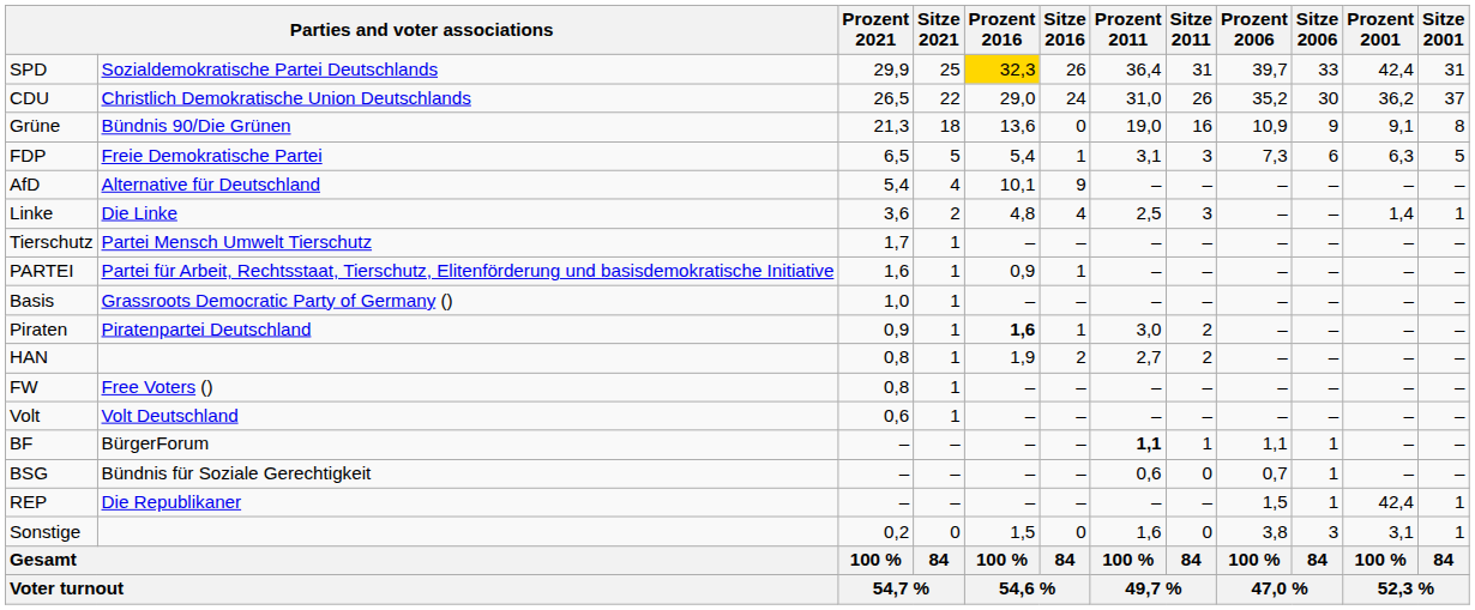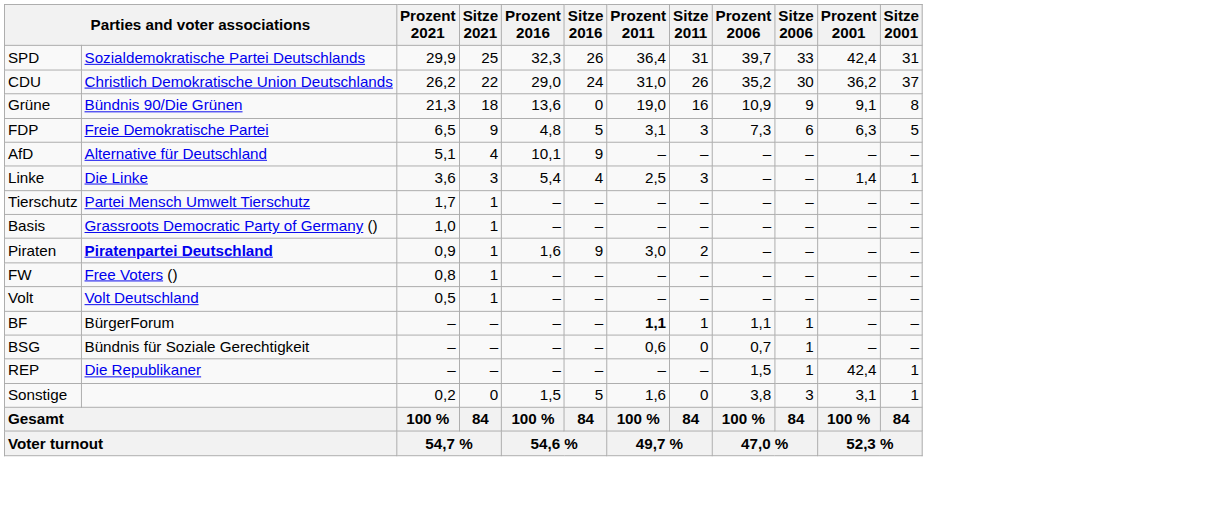 <table class="wikitable">
 <tr>
 <th colspan="2">Parties and voter associations</th>
 <th>Prozent<br>2021</th>
 <th>Sitze<br>2021</th>
 <th>Prozent<br>2016</th>
 <th>Sitze<br>2016</th>
 <th>Prozent<br>2011</th>
 <th>Sitze<br>2011</th>
 <th>Prozent<br>2006</th>
 <th>Sitze<br>2006</th>
 <th>Prozent<br>2001</th>
 <th>Sitze<br>2001</th>
 </tr>
 <tr>
 <td>SPD</td>
 <td><a href='#'>Sozialdemokratische Partei Deutschlands</a></td>
 <td align="right">29,9</td>
 <td align="right">25</td>
-<td align="right" style="background: gold;">32,3</td>
+<td align="right">32,3</td>
 <td align="right">26</td>
 <td align="right">36,4</td>
 <td align="right">31</td>
 <td align="right">39,7</td>
 <td align="right">33</td>
 <td align="right">42,4</td>
 <td align="right">31</td>
 </tr>
 <tr>
 <td>CDU</td>
 <td><a href='#'>Christlich Demokratische Union Deutschlands</a></td>
-<td align="right">26,5</td>
+<td align="right">26,2</td>
 <td align="right">22</td>
 <td align="right">29,0</td>
 <td align="right">24</td>
 <td align="right">31,0</td>
 <td align="right">26</td>
 <td align="right">35,2</td>
 <td align="right">30</td>
 <td align="right">36,2</td>
 <td align="right">37</td>
 </tr>
 <tr>
 <td>Grüne</td>
 <td><a href='#'>Bündnis 90/Die Grünen</a></td>
 <td align="right">21,3</td>
 <td align="right">18</td>
 <td align="right">13,6</td>
 <td align="right">0</td>
 <td align="right">19,0</td>
 <td align="right">16</td>
 <td align="right">10,9</td>
 <td align="right">9</td>
 <td align="right">9,1</td>
 <td align="right">8</td>
 </tr>
 <tr>
 <td>FDP</td>
 <td><a href='#'>Freie Demokratische Partei</a></td>
 <td align="right">6,5</td>
+<td align="right">9</td>
+<td align="right">4,8</td>
 <td align="right">5</td>
-<td align="right">5,4</td>
-<td align="right">1</td>
 <td align="right">3,1</td>
 <td align="right">3</td>
 <td align="right">7,3</td>
 <td align="right">6</td>
 <td align="right">6,3</td>
 <td align="right">5</td>
 </tr>
 <tr>
 <td>AfD</td>
 <td><a href='#'>Alternative für Deutschland</a></td>
-<td align="right">5,4</td>
+<td align="right">5,1</td>
 <td align="right">4</td>
 <td align="right">10,1</td>
 <td align="right">9</td>
 <td align="right">–</td>
 <td align="right">–</td>
 <td align="right">–</td>
 <td align="right">–</td>
 <td align="right">–</td>
 <td align="right">–</td>
 </tr>
 <tr>
 <td>Linke</td>
 <td><a href='#'>Die Linke</a></td>
 <td align="right">3,6</td>
-<td align="right">2</td>
-<td align="right">4,8</td>
+<td align="right">3</td>
+<td align="right">5,4</td>
 <td align="right">4</td>
 <td align="right">2,5</td>
 <td align="right">3</td>
 <td align="right">–</td>
 <td align="right">–</td>
 <td align="right">1,4</td>
 <td align="right">1</td>
 </tr>
 <tr>
 <td>Tierschutz</td>
 <td><a href='#'>Partei Mensch Umwelt Tierschutz</a></td>
 <td align="right">1,7</td>
 <td align="right">1</td>
 <td align="right">–</td>
 <td align="right">–</td>
 <td align="right">–</td>
 <td align="right">–</td>
 <td align="right">–</td>
 <td align="right">–</td>
 <td align="right">–</td>
 <td align="right">–</td>
 </tr>
 <tr>
-<td>PARTEI</td>
-<td><a href='#'>Partei für Arbeit, Rechtsstaat, Tierschutz, Elitenförderung und basisdemokratische Initiative</a></td>
-<td align="right">1,6</td>
-<td align="right">1</td>
-<td align="right">0,9</td>
-<td align="right">1</td>
-<td align="right">–</td>
-<td align="right">–</td>
-<td align="right">–</td>
-<td align="right">–</td>
-<td align="right">–</td>
-<td align="right">–</td>
-</tr>
-<tr>
 <td>Basis</td>
 <td><a href='#'>Grassroots Democratic Party of Germany</a> ()</td>
 <td align="right">1,0</td>
 <td align="right">1</td>
 <td align="right">–</td>
 <td align="right">–</td>
 <td align="right">–</td>
 <td align="right">–</td>
 <td align="right">–</td>
 <td align="right">–</td>
 <td align="right">–</td>
 <td align="right">–</td>
 </tr>
 <tr>
 <td>Piraten</td>
-<td><a href='#'>Piratenpartei Deutschland</a></td>
+<td><strong><a href='#'>Piratenpartei Deutschland</a></strong></td>
 <td align="right">0,9</td>
 <td align="right">1</td>
-<td align="right"><strong>1,6</strong></td>
-<td align="right">1</td>
+<td align="right">1,6</td>
+<td align="right">9</td>
 <td align="right">3,0</td>
-<td align="right">2</td>
-<td align="right">–</td>
-<td align="right">–</td>
-<td align="right">–</td>
-<td align="right">–</td>
-</tr>
-<tr>
-<td>HAN</td>
-<td></td>
-<td align="right">0,8</td>
-<td align="right">1</td>
-<td align="right">1,9</td>
-<td align="right">2</td>
-<td align="right">2,7</td>
 <td align="right">2</td>
 <td align="right">–</td>
 <td align="right">–</td>
 <td align="right">–</td>
 <td align="right">–</td>
 </tr>
 <tr>
 <td>FW</td>
 <td><a href='#'>Free Voters</a> ()</td>
 <td align="right">0,8</td>
 <td align="right">1</td>
 <td align="right">–</td>
 <td align="right">–</td>
 <td align="right">–</td>
 <td align="right">–</td>
 <td align="right">–</td>
 <td align="right">–</td>
 <td align="right">–</td>
 <td align="right">–</td>
 </tr>
 <tr>
 <td>Volt</td>
 <td><a href='#'>Volt Deutschland</a></td>
-<td align="right">0,6</td>
+<td align="right">0,5</td>
 <td align="right">1</td>
 <td align="right">–</td>
 <td align="right">–</td>
 <td align="right">–</td>
 <td align="right">–</td>
 <td align="right">–</td>
 <td align="right">–</td>
 <td align="right">–</td>
 <td align="right">–</td>
 </tr>
 <tr>
 <td>BF</td>
 <td>BürgerForum</td>
 <td align="right">–</td>
 <td align="right">–</td>
 <td align="right">–</td>
 <td align="right">–</td>
 <td align="right"><strong>1,1</strong></td>
 <td align="right">1</td>
 <td align="right">1,1</td>
 <td align="right">1</td>
 <td align="right">–</td>
 <td align="right">–</td>
 </tr>
 <tr>
 <td>BSG</td>
 <td>Bündnis für Soziale Gerechtigkeit</td>
 <td align="right">–</td>
 <td align="right">–</td>
 <td align="right">–</td>
 <td align="right">–</td>
 <td align="right">0,6</td>
 <td align="right">0</td>
 <td align="right">0,7</td>
 <td align="right">1</td>
 <td align="right">–</td>
 <td align="right">–</td>
 </tr>
 <tr>
 <td>REP</td>
 <td><a href='#'>Die Republikaner</a></td>
 <td align="right">–</td>
 <td align="right">–</td>
 <td align="right">–</td>
 <td align="right">–</td>
 <td align="right">–</td>
 <td align="right">–</td>
 <td align="right">1,5</td>
 <td align="right">1</td>
 <td align="right">42,4</td>
 <td align="right">1</td>
 </tr>
 <tr>
 <td>Sonstige</td>
 <td></td>
 <td align="right">0,2</td>
 <td align="right">0</td>
 <td align="right">1,5</td>
-<td align="right">0</td>
+<td align="right">5</td>
 <td align="right">1,6</td>
 <td align="right">0</td>
 <td align="right">3,8</td>
 <td align="right">3</td>
 <td align="right">3,1</td>
 <td align="right">1</td>
 </tr>
 <tr class="hintergrundfarbe5">
 <th colspan="2" style=text-align:left>Gesamt</th>
 <th>100 %</th>
 <th>84</th>
 <th>100 %</th>
 <th>84</th>
 <th>100 %</th>
 <th>84</th>
 <th>100 %</th>
 <th>84</th>
 <th>100 %</th>
 <th>84</th>
 </tr>
 <tr class="hintergrundfarbe5">
 <th colspan="2" style=text-align:left>Voter turnout</th>
 <th colspan="2">54,7 %</th>
 <th colspan="2">54,6 %</th>
 <th colspan="2">49,7 %</th>
 <th colspan="2">47,0 %</th>
 <th colspan="2">52,3 %</th>
 </tr>
 </table>
